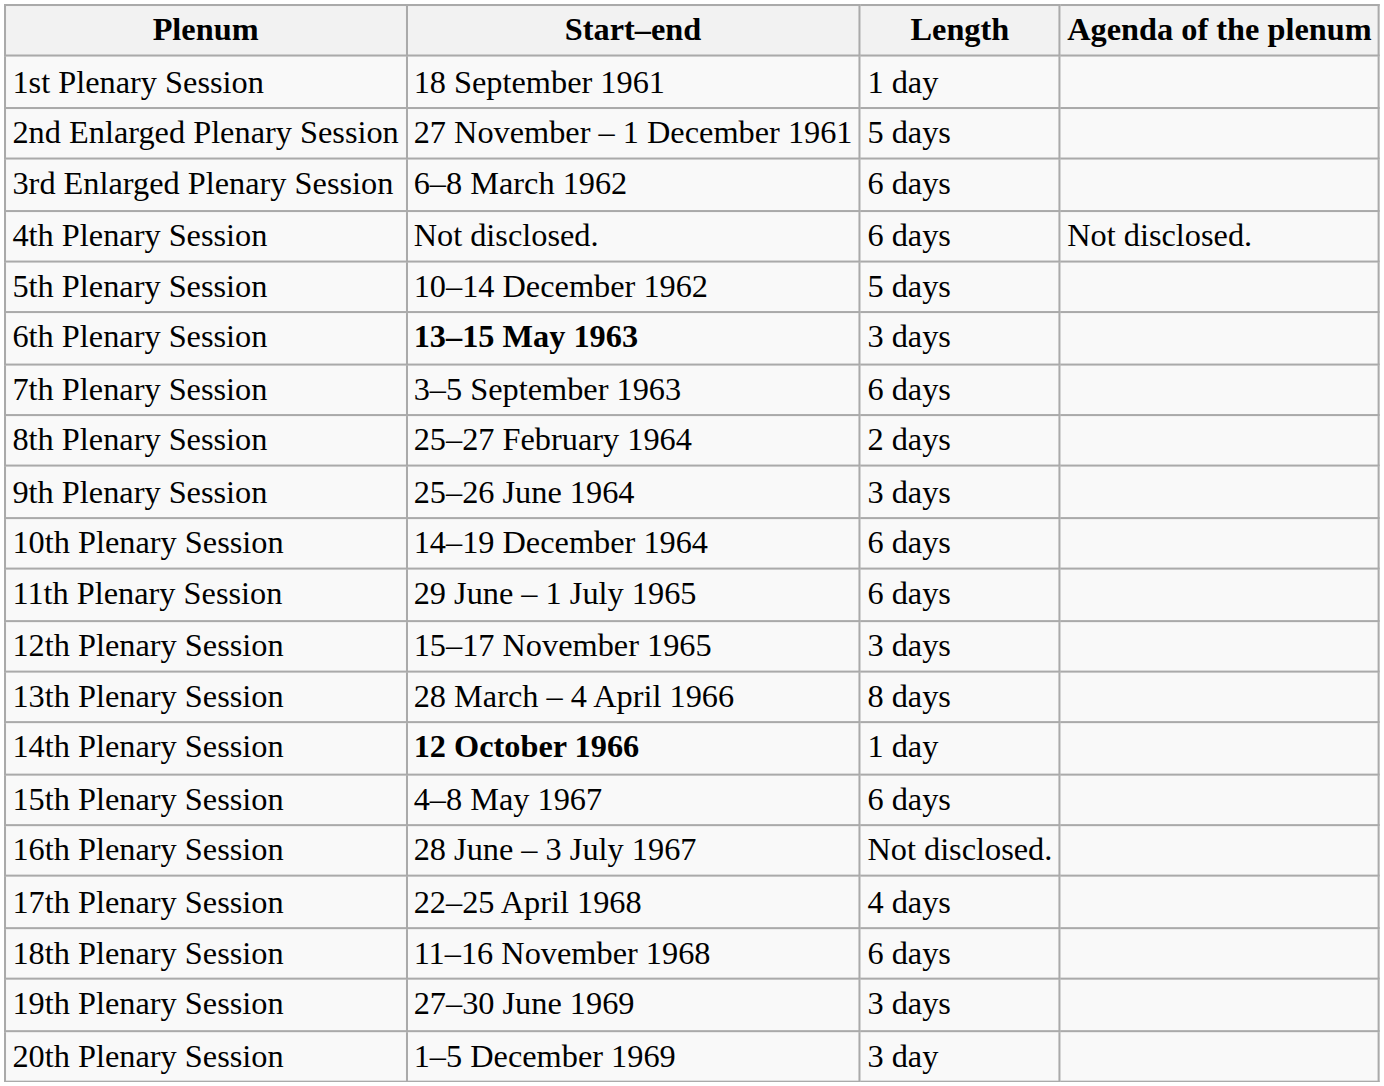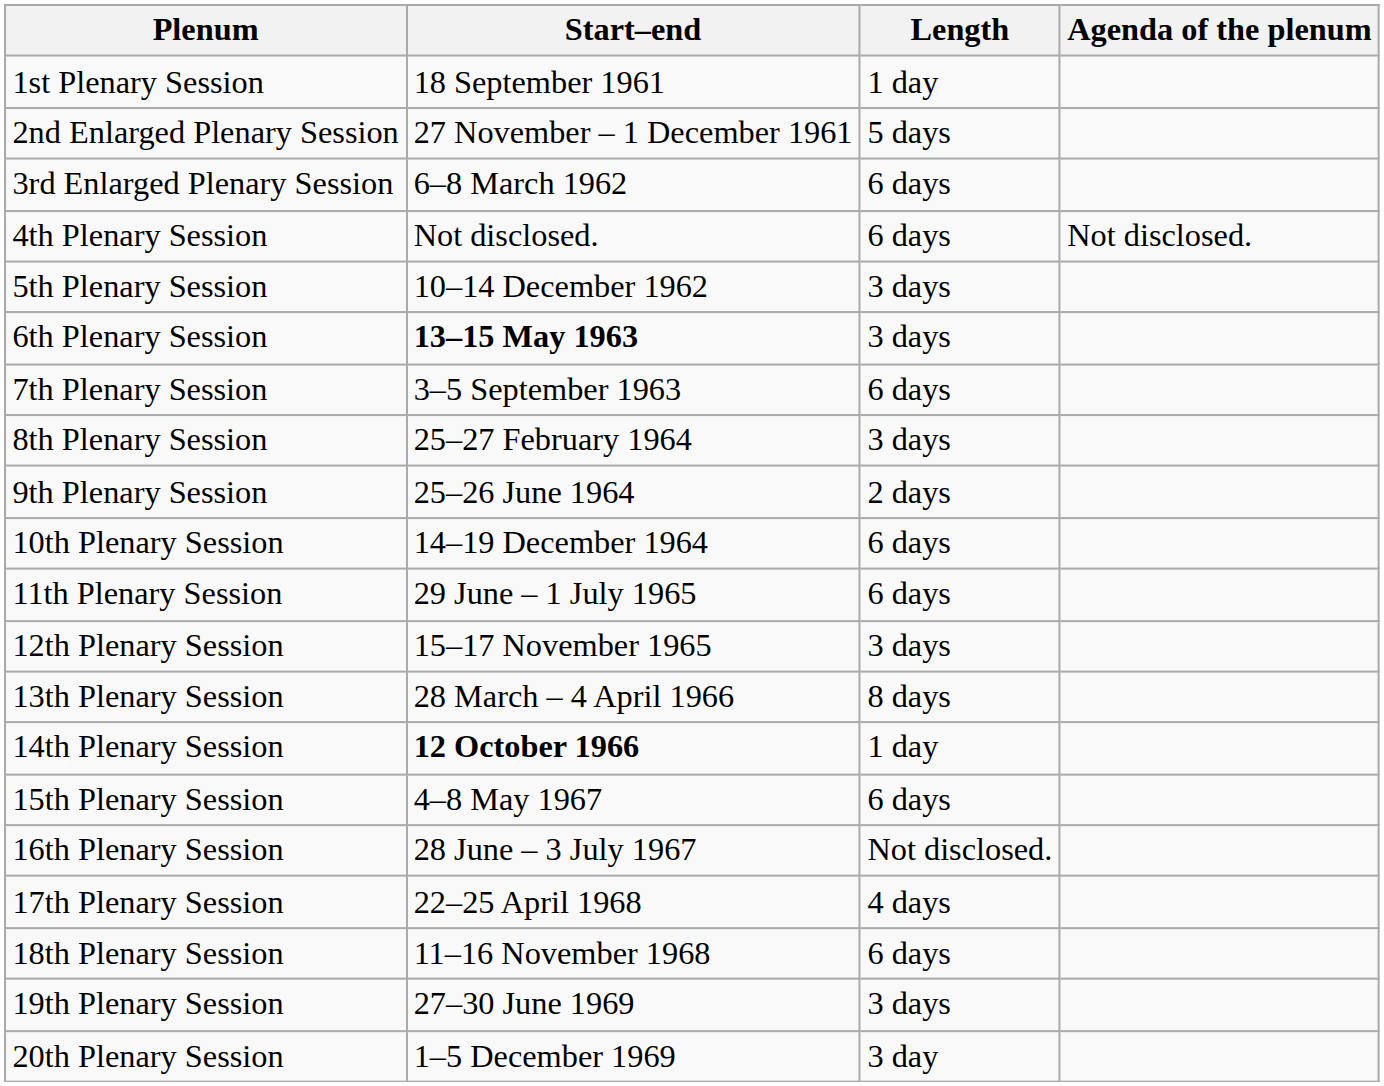 <table class="wikitable">
 <tr>
 <th scope="col">Plenum</th>
 <th scope="col">Start–end</th>
 <th scope="col">Length</th>
 <th scope="col">Agenda of the plenum</th>
 </tr>
 <tr>
 <td>1st Plenary Session</td>
 <td>18 September 1961</td>
 <td>1 day</td>
 <td></td>
 </tr>
 <tr>
 <td>2nd Enlarged Plenary Session</td>
 <td>27 November – 1 December 1961</td>
 <td>5 days</td>
 <td></td>
 </tr>
 <tr>
 <td>3rd Enlarged Plenary Session</td>
 <td>6–8 March 1962</td>
 <td>6 days</td>
 <td></td>
 </tr>
 <tr>
 <td>4th Plenary Session</td>
 <td>Not disclosed.</td>
 <td>6 days</td>
 <td>Not disclosed.</td>
 </tr>
 <tr>
 <td>5th Plenary Session</td>
 <td>10–14 December 1962</td>
-<td>5 days</td>
+<td>3 days</td>
 <td></td>
 </tr>
 <tr>
 <td>6th Plenary Session</td>
 <td><strong>13–15 May 1963</strong></td>
 <td>3 days</td>
 <td></td>
 </tr>
 <tr>
 <td>7th Plenary Session</td>
 <td>3–5 September 1963</td>
 <td>6 days</td>
 <td></td>
 </tr>
 <tr>
 <td>8th Plenary Session</td>
 <td>25–27 February 1964</td>
-<td>2 days</td>
+<td>3 days</td>
 <td></td>
 </tr>
 <tr>
 <td>9th Plenary Session</td>
 <td>25–26 June 1964</td>
-<td>3 days</td>
+<td>2 days</td>
 <td></td>
 </tr>
 <tr>
 <td>10th Plenary Session</td>
 <td>14–19 December 1964</td>
 <td>6 days</td>
 <td></td>
 </tr>
 <tr>
 <td>11th Plenary Session</td>
 <td>29 June – 1 July 1965</td>
 <td>6 days</td>
 <td></td>
 </tr>
 <tr>
 <td>12th Plenary Session</td>
 <td>15–17 November 1965</td>
 <td>3 days</td>
 <td></td>
 </tr>
 <tr>
 <td>13th Plenary Session</td>
 <td>28 March – 4 April 1966</td>
 <td>8 days</td>
 <td></td>
 </tr>
 <tr>
 <td>14th Plenary Session</td>
 <td><strong>12 October 1966</strong></td>
 <td>1 day</td>
 <td></td>
 </tr>
 <tr>
 <td>15th Plenary Session</td>
 <td>4–8 May 1967</td>
 <td>6 days</td>
 <td></td>
 </tr>
 <tr>
 <td>16th Plenary Session</td>
 <td>28 June – 3 July 1967</td>
 <td>Not disclosed.</td>
 <td></td>
 </tr>
 <tr>
 <td>17th Plenary Session</td>
 <td>22–25 April 1968</td>
 <td>4 days</td>
 <td></td>
 </tr>
 <tr>
 <td>18th Plenary Session</td>
 <td>11–16 November 1968</td>
 <td>6 days</td>
 <td></td>
 </tr>
 <tr>
 <td>19th Plenary Session</td>
 <td>27–30 June 1969</td>
 <td>3 days</td>
 <td></td>
 </tr>
 <tr>
 <td>20th Plenary Session</td>
 <td>1–5 December 1969</td>
 <td>3 day</td>
 <td></td>
 </tr>
 </table>
